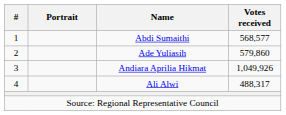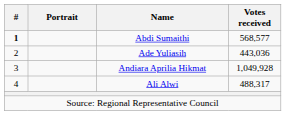 <table class="wikitable sortable" style="text-align:center; font-size: 0.9em;">
 <tr>
 <th width="30">#</th>
 <th width="100">Portrait</th>
 <th width="200">Name</th>
 <th width="75">Votes received</th>
 </tr>
 <tr>
-<td>1</td>
+<td><strong>1</strong></td>
 <td></td>
 <td><a href='#'>Abdi Sumaithi</a></td>
 <td>568,577</td>
 </tr>
 <tr>
 <td>2</td>
 <td></td>
 <td><a href='#'>Ade Yuliasih</a></td>
-<td>579,860</td>
+<td>443,036</td>
 </tr>
 <tr>
 <td>3</td>
 <td></td>
 <td><a href='#'>Andiara Aprilia Hikmat</a></td>
-<td>1,049,926</td>
+<td>1,049,928</td>
 </tr>
 <tr>
 <td>4</td>
 <td></td>
 <td><a href='#'>Ali Alwi</a></td>
 <td>488,317</td>
 </tr>
 <tr>
 <th colspan="8"></th>
 </tr>
 <tr>
 <td colspan="8">Source: Regional Representative Council</td>
 </tr>
 </table>
